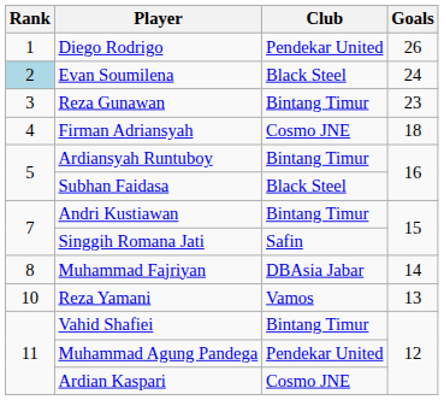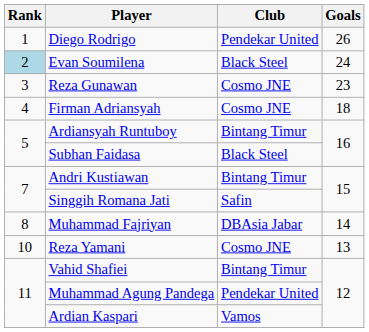 <table class="wikitable" style="text-align:center">
 <tr>
 <th>Rank</th>
 <th>Player</th>
 <th>Club</th>
 <th>Goals</th>
 </tr>
 <tr>
 <td>1</td>
 <td align="left"> <a href='#'>Diego Rodrigo</a></td>
 <td align="left"><a href='#'>Pendekar United</a></td>
 <td>26</td>
 </tr>
 <tr>
 <td style="background: lightblue;">2</td>
 <td align="left"> <a href='#'>Evan Soumilena</a></td>
 <td align="left"><a href='#'>Black Steel</a></td>
 <td>24</td>
 </tr>
 <tr>
 <td>3</td>
 <td align="left"> <a href='#'>Reza Gunawan</a></td>
-<td align="left"><a href='#'>Bintang Timur</a></td>
+<td align="left"><a href='#'>Cosmo JNE</a></td>
 <td>23</td>
 </tr>
 <tr>
 <td>4</td>
 <td align="left"> <a href='#'>Firman Adriansyah</a></td>
 <td align="left"><a href='#'>Cosmo JNE</a></td>
 <td>18</td>
 </tr>
 <tr>
 <td rowspan="2">5</td>
 <td align="left"> <a href='#'>Ardiansyah Runtuboy</a></td>
 <td align="left"><a href='#'>Bintang Timur</a></td>
 <td rowspan="2">16</td>
 </tr>
 <tr>
 <td align="left"> <a href='#'>Subhan Faidasa</a></td>
 <td align="left"><a href='#'>Black Steel</a></td>
 </tr>
 <tr>
 <td rowspan="2">7</td>
 <td align="left"> <a href='#'>Andri Kustiawan</a></td>
 <td align="left"><a href='#'>Bintang Timur</a></td>
 <td rowspan="2">15</td>
 </tr>
 <tr>
 <td align="left"> <a href='#'>Singgih Romana Jati</a></td>
 <td align="left"><a href='#'>Safin</a></td>
 </tr>
 <tr>
 <td>8</td>
 <td align="left"> <a href='#'>Muhammad Fajriyan</a></td>
 <td align="left"><a href='#'>DBAsia Jabar</a></td>
 <td>14</td>
 </tr>
 <tr>
 <td>10</td>
 <td align="left"> <a href='#'>Reza Yamani</a></td>
-<td align="left"><a href='#'>Vamos</a></td>
+<td align="left"><a href='#'>Cosmo JNE</a></td>
 <td>13</td>
 </tr>
 <tr>
 <td rowspan="3">11</td>
 <td align="left"> <a href='#'>Vahid Shafiei</a></td>
 <td align="left"><a href='#'>Bintang Timur</a></td>
 <td rowspan="3">12</td>
 </tr>
 <tr>
 <td align="left"> <a href='#'>Muhammad Agung Pandega</a></td>
 <td align="left"><a href='#'>Pendekar United</a></td>
 </tr>
 <tr>
 <td align="left"> <a href='#'>Ardian Kaspari</a></td>
-<td align="left"><a href='#'>Cosmo JNE</a></td>
+<td align="left"><a href='#'>Vamos</a></td>
 </tr>
 </table>
